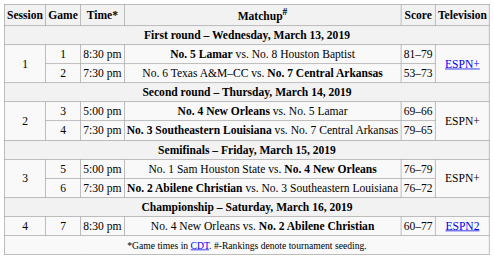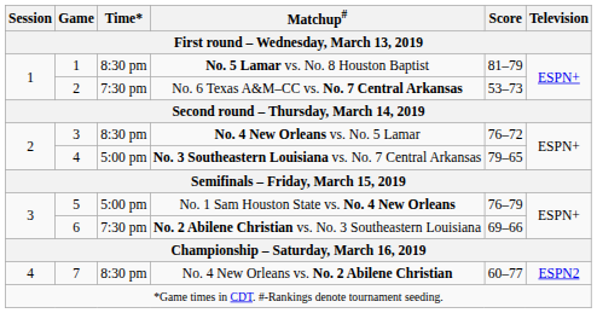 <table class="wikitable" style="font-size: 95%;text-align:center">
 <tr>
 <th>Session</th>
 <th>Game</th>
 <th>Time*</th>
 <th>Matchup<sup>#</sup></th>
 <th>Score</th>
 <th>Television</th>
 </tr>
 <tr>
 <th colspan=6>First round – Wednesday, March 13, 2019</th>
 </tr>
 <tr>
 <td rowspan=2>1</td>
 <td>1</td>
 <td>8:30 pm</td>
 <td><strong>No. 5 Lamar</strong> vs. No. 8 Houston Baptist</td>
 <td>81–79</td>
 <td rowspan=2><a href='#'>ESPN+</a></td>
 </tr>
 <tr>
 <td>2</td>
 <td>7:30 pm</td>
 <td>No. 6 Texas A&M–CC vs. <strong>No. 7 Central Arkansas</strong></td>
 <td>53–73</td>
 </tr>
 <tr>
 <th colspan=6>Second round – Thursday, March 14, 2019</th>
 </tr>
 <tr>
 <td rowspan=2>2</td>
 <td>3</td>
-<td>5:00 pm</td>
+<td>8:30 pm</td>
 <td><strong>No. 4 New Orleans</strong> vs. No. 5 Lamar</td>
-<td>69–66</td>
+<td>76–72</td>
 <td rowspan=2>ESPN+</td>
 </tr>
 <tr>
 <td>4</td>
-<td>7:30 pm</td>
+<td>5:00 pm</td>
 <td><strong>No. 3 Southeastern Louisiana</strong> vs. No. 7 Central Arkansas</td>
 <td>79–65</td>
 </tr>
 <tr>
 <th colspan=6>Semifinals – Friday, March 15, 2019</th>
 </tr>
 <tr>
 <td rowspan=2>3</td>
 <td>5</td>
 <td>5:00 pm</td>
 <td>No. 1 Sam Houston State vs. <strong>No. 4 New Orleans</strong></td>
 <td>76–79</td>
 <td rowspan=2>ESPN+</td>
 </tr>
 <tr>
 <td>6</td>
 <td>7:30 pm</td>
 <td><strong>No. 2 Abilene Christian</strong> vs. No. 3 Southeastern Louisiana</td>
-<td>76–72</td>
+<td>69–66</td>
 </tr>
 <tr>
 <th colspan=6>Championship – Saturday, March 16, 2019</th>
 </tr>
 <tr>
 <td rowspan=1>4</td>
 <td>7</td>
 <td>8:30 pm</td>
 <td>No. 4 New Orleans vs. <strong>No. 2 Abilene Christian</strong></td>
 <td>60–77</td>
 <td rowspan=1><a href='#'>ESPN2</a></td>
 </tr>
 <tr>
 <td colspan=6><small>*Game times in <a href='#'>CDT</a>. #-Rankings denote tournament seeding.</small></td>
 </tr>
 </table>
